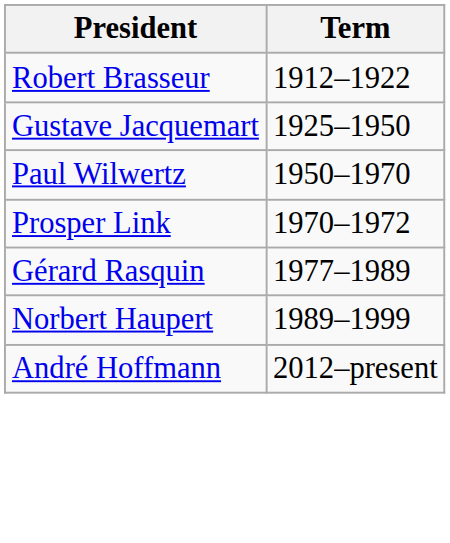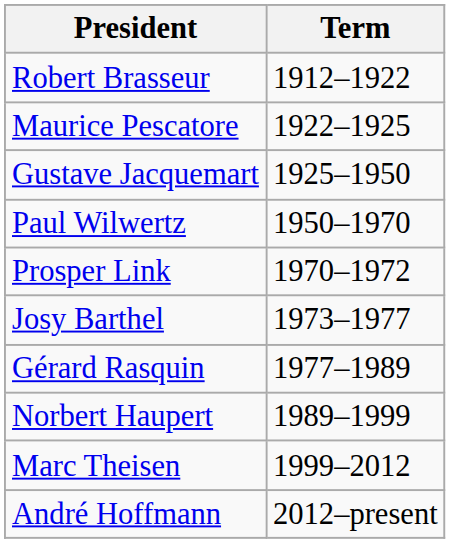 <table class="wikitable">
 <tr>
 <th>President</th>
 <th>Term</th>
 </tr>
 <tr>
 <td><a href='#'>Robert Brasseur</a></td>
 <td>1912–1922</td>
+</tr>
+<tr>
+<td><a href='#'>Maurice Pescatore</a></td>
+<td>1922–1925</td>
 </tr>
 <tr>
 <td><a href='#'>Gustave Jacquemart</a></td>
 <td>1925–1950</td>
 </tr>
 <tr>
 <td><a href='#'>Paul Wilwertz</a></td>
 <td>1950–1970</td>
 </tr>
 <tr>
 <td><a href='#'>Prosper Link</a></td>
 <td>1970–1972</td>
 </tr>
 <tr>
+<td><a href='#'>Josy Barthel</a></td>
+<td>1973–1977</td>
+</tr>
+<tr>
 <td><a href='#'>Gérard Rasquin</a></td>
 <td>1977–1989</td>
 </tr>
 <tr>
 <td><a href='#'>Norbert Haupert</a></td>
 <td>1989–1999</td>
 </tr>
 <tr>
+<td><a href='#'>Marc Theisen</a></td>
+<td>1999–2012</td>
+</tr>
+<tr>
 <td><a href='#'>André Hoffmann</a></td>
 <td>2012–present</td>
 </tr>
 </table>
